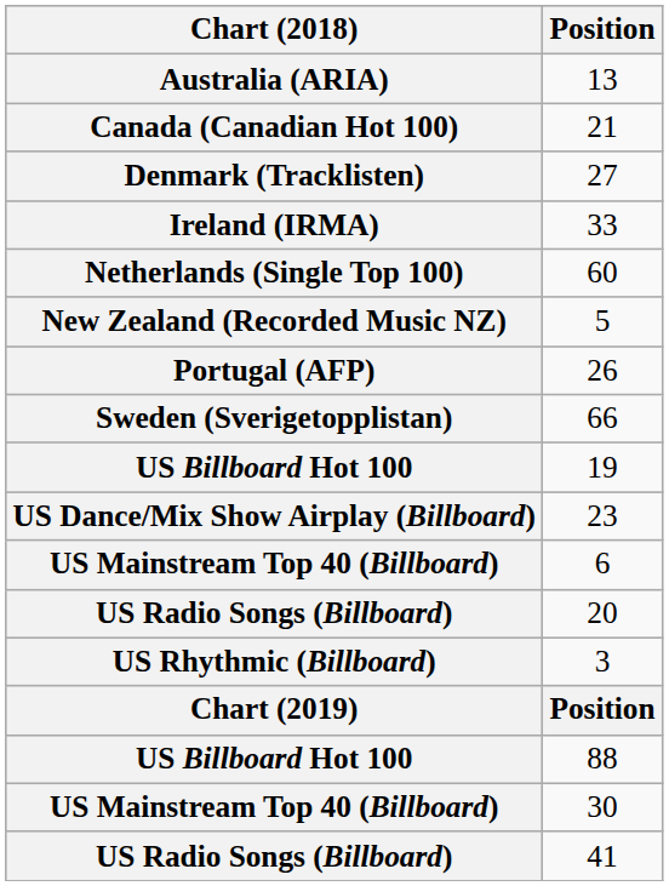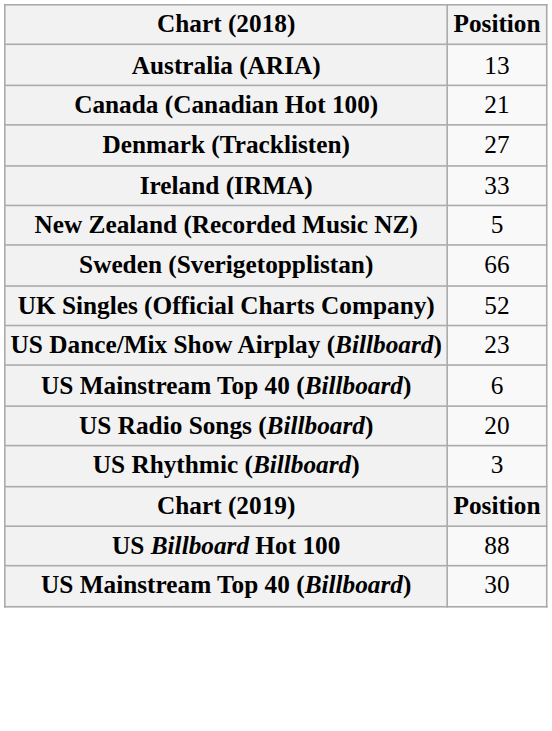 <table class="wikitable sortable plainrowheaders" style="text-align:center">
 <tr>
 <th scope="col">Chart (2018)</th>
 <th scope="col">Position</th>
 </tr>
 <tr>
 <th scope="row">Australia (ARIA)</th>
 <td>13</td>
 </tr>
 <tr>
 <th scope="row">Canada (Canadian Hot 100)</th>
 <td>21</td>
 </tr>
 <tr>
 <th scope="row">Denmark (Tracklisten)</th>
 <td>27</td>
 </tr>
 <tr>
 <th scope="row">Ireland (IRMA)</th>
 <td>33</td>
 </tr>
 <tr>
-<th scope="row">Netherlands (Single Top 100)</th>
-<td>60</td>
-</tr>
-<tr>
 <th scope="row">New Zealand (Recorded Music NZ)</th>
 <td>5</td>
-</tr>
-<tr>
-<th scope="row">Portugal (AFP)</th>
-<td>26</td>
 </tr>
 <tr>
 <th scope="row">Sweden (Sverigetopplistan)</th>
 <td>66</td>
 </tr>
 <tr>
-<th scope="row">US <em>Billboard</em> Hot 100</th>
-<td>19</td>
+<th scope="row">UK Singles (Official Charts Company)</th>
+<td>52</td>
 </tr>
 <tr>
 <th scope="row">US Dance/Mix Show Airplay (<em>Billboard</em>)</th>
 <td>23</td>
 </tr>
 <tr>
 <th scope="row">US Mainstream Top 40 (<em>Billboard</em>)</th>
 <td>6</td>
 </tr>
 <tr>
 <th scope="row">US Radio Songs (<em>Billboard</em>)</th>
 <td>20</td>
 </tr>
 <tr>
 <th scope="row">US Rhythmic (<em>Billboard</em>)</th>
 <td>3</td>
 </tr>
 <tr>
 <th scope="col">Chart (2019)</th>
 <th scope="col">Position</th>
 </tr>
 <tr>
 <th scope="row">US <em>Billboard</em> Hot 100</th>
 <td>88</td>
 </tr>
 <tr>
 <th scope="row">US Mainstream Top 40 (<em>Billboard</em>)</th>
 <td>30</td>
 </tr>
-<tr>
-<th scope="row">US Radio Songs (<em>Billboard</em>)</th>
-<td>41</td>
-</tr>
 </table>
